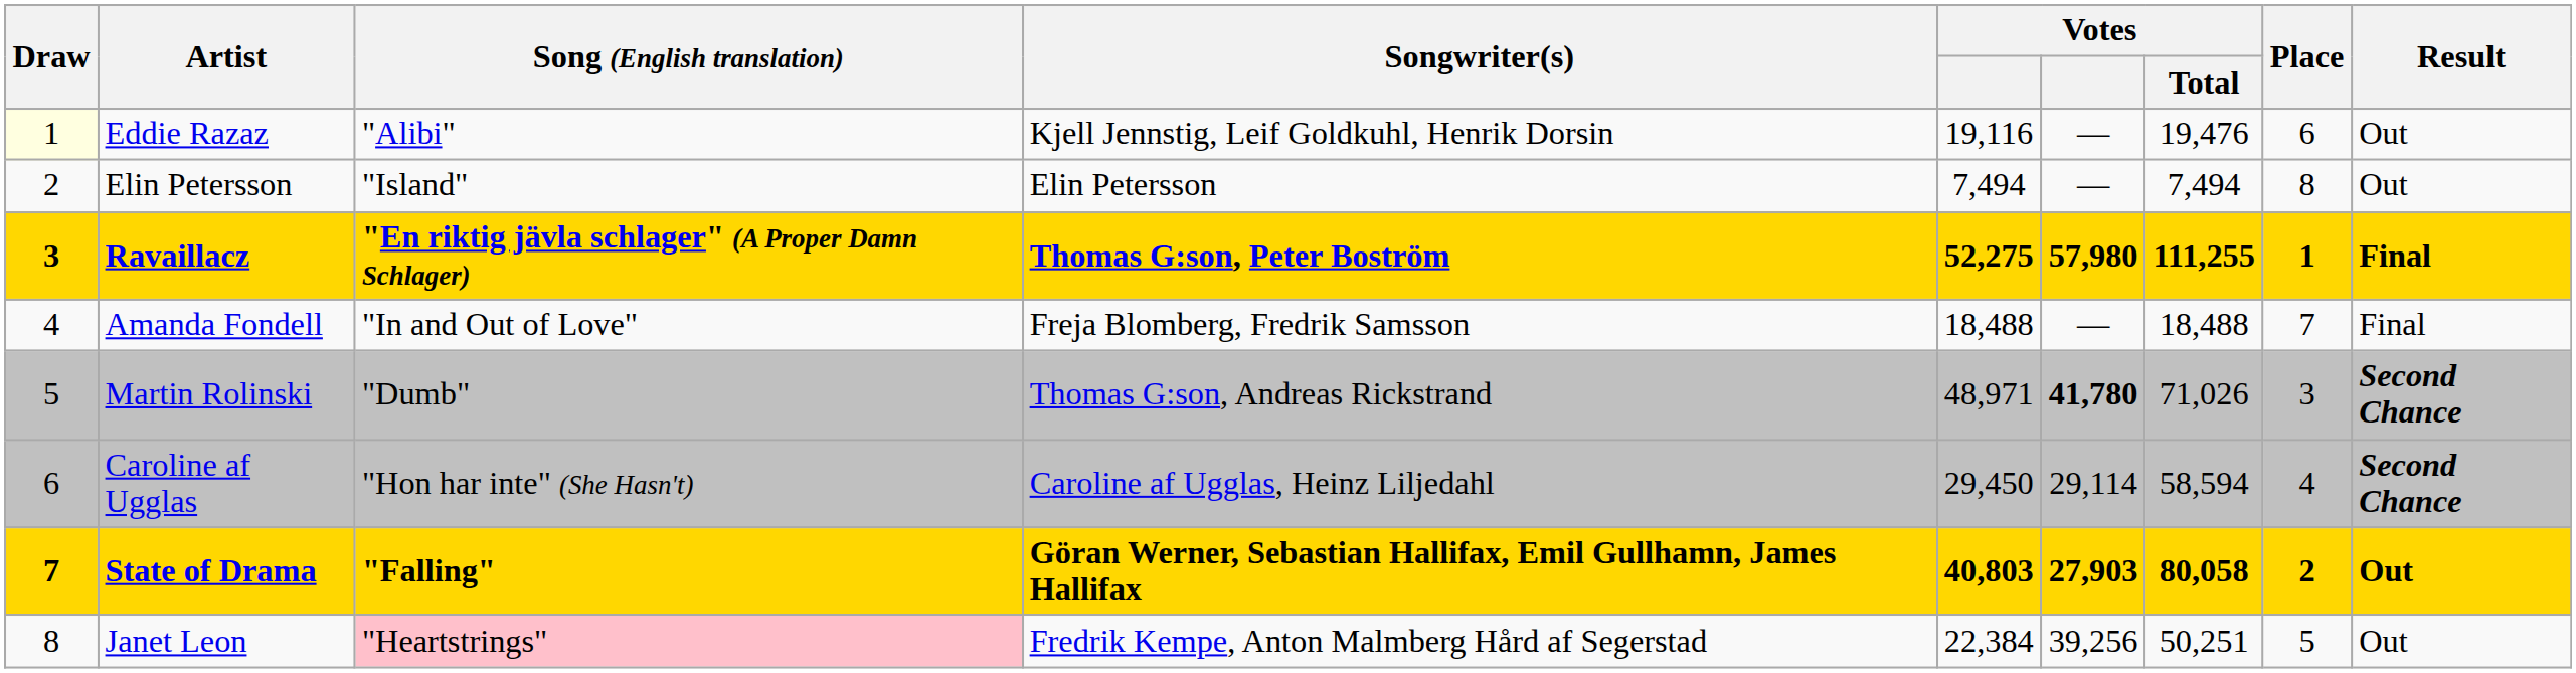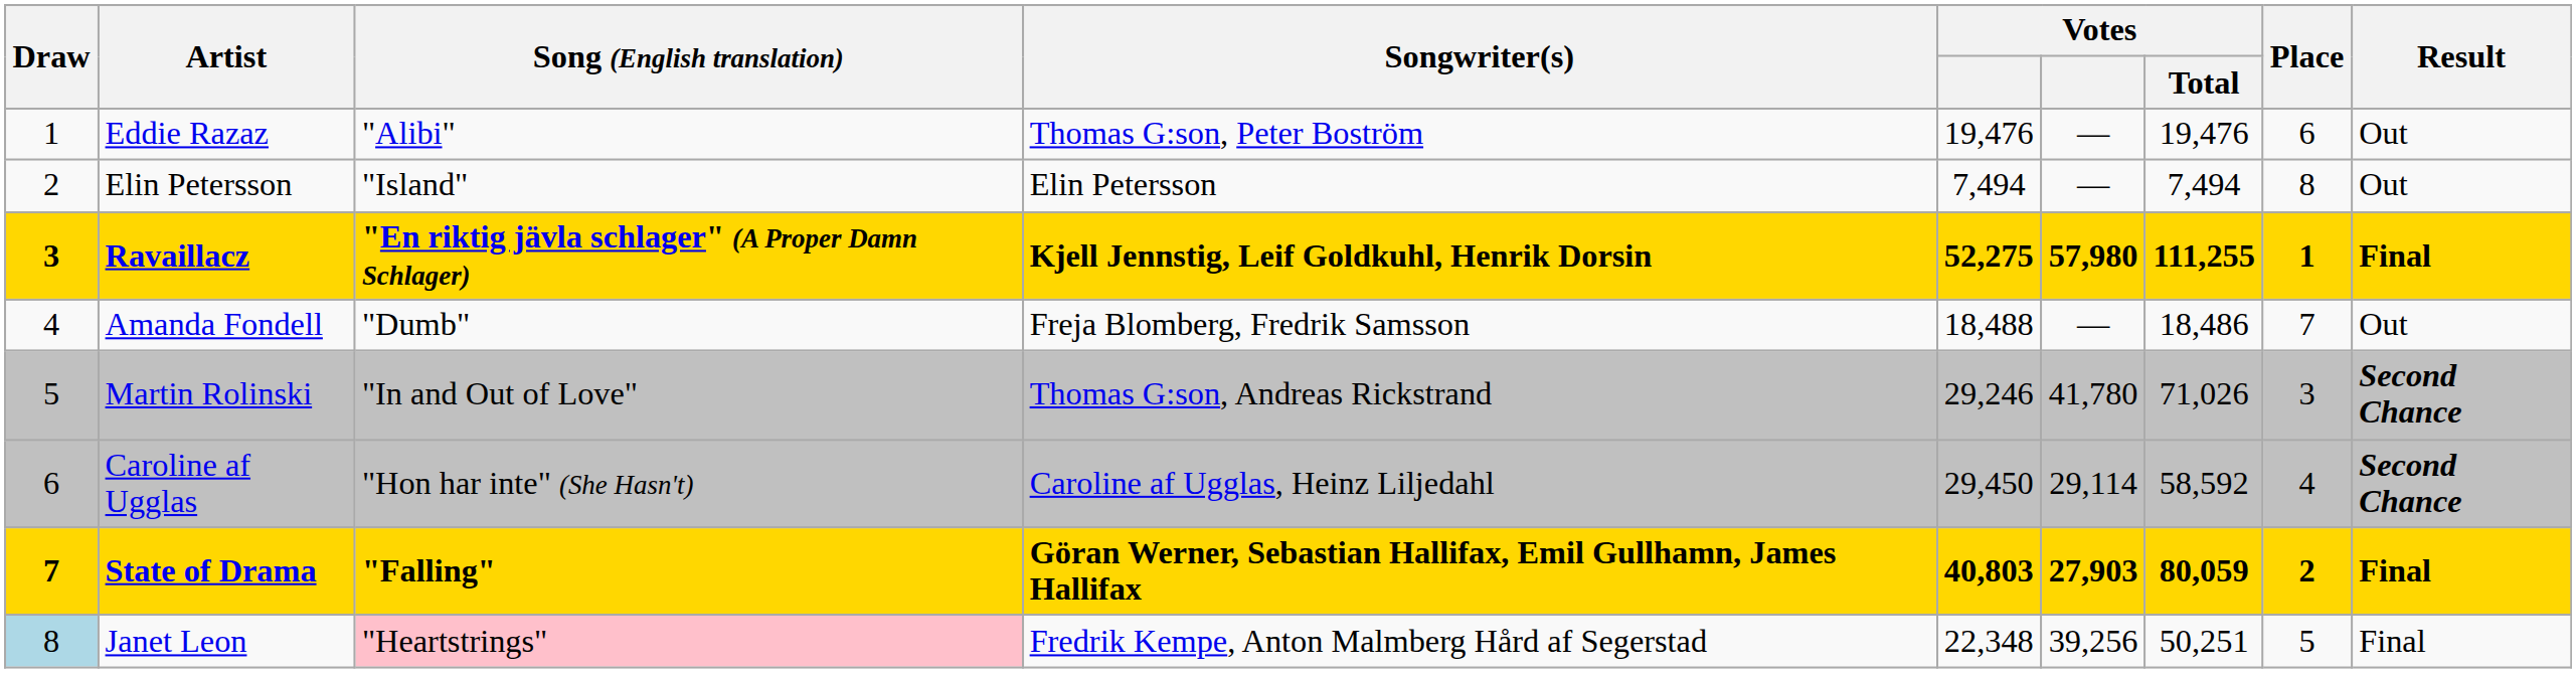 <table class="sortable wikitable" style="margin: 1em auto 1em auto; text-align:center;">
 <tr>
 <th rowspan="2">Draw</th>
 <th rowspan="2">Artist</th>
 <th rowspan="2">Song <small><em>(English translation)</em></small></th>
 <th rowspan="2">Songwriter(s)</th>
 <th colspan="3" class="unsortable">Votes</th>
 <th rowspan="2">Place</th>
 <th rowspan="2">Result</th>
 </tr>
 <tr>
 <th></th>
 <th></th>
 <th>Total</th>
 </tr>
 <tr>
-<td style="background: lightyellow;">1</td>
+<td>1</td>
 <td align="left"><a href='#'>Eddie Razaz</a></td>
 <td align="left">"<a href='#'>Alibi</a>"</td>
-<td align="left">Kjell Jennstig, Leif Goldkuhl, Henrik Dorsin</td>
-<td>19,116</td>
+<td align="left"><a href='#'>Thomas G:son</a>, <a href='#'>Peter Boström</a></td>
+<td>19,476</td>
 <td>—</td>
 <td>19,476</td>
 <td>6</td>
 <td align="left">Out</td>
 </tr>
 <tr>
 <td>2</td>
 <td align="left">Elin Petersson</td>
 <td align="left">"Island"</td>
 <td align="left">Elin Petersson</td>
 <td>7,494</td>
 <td>—</td>
 <td>7,494</td>
 <td>8</td>
 <td align="left">Out</td>
 </tr>
 <tr style="font-weight:bold;background:gold;">
 <td>3</td>
 <td align="left"><a href='#'>Ravaillacz</a></td>
 <td align="left">"<a href='#'>En riktig jävla schlager</a>" <small><em>(A Proper Damn Schlager)</em></small></td>
-<td align="left"><a href='#'>Thomas G:son</a>, <a href='#'>Peter Boström</a></td>
+<td align="left">Kjell Jennstig, Leif Goldkuhl, Henrik Dorsin</td>
 <td>52,275</td>
 <td>57,980</td>
 <td>111,255</td>
 <td>1</td>
 <td align="left">Final</td>
 </tr>
 <tr>
 <td>4</td>
 <td align="left"><a href='#'>Amanda Fondell</a></td>
-<td align="left">"In and Out of Love"</td>
+<td align="left">"Dumb"</td>
 <td align="left">Freja Blomberg, Fredrik Samsson</td>
 <td>18,488</td>
 <td>—</td>
-<td>18,488</td>
+<td>18,486</td>
 <td>7</td>
-<td align="left">Final</td>
+<td align="left">Out</td>
 </tr>
 <tr style="background:silver;">
 <td>5</td>
 <td align="left"><a href='#'>Martin Rolinski</a></td>
-<td align="left">"Dumb"</td>
+<td align="left">"In and Out of Love"</td>
 <td align="left"><a href='#'>Thomas G:son</a>, Andreas Rickstrand</td>
-<td>48,971</td>
-<td><strong>41,780</strong></td>
+<td>29,246</td>
+<td>41,780</td>
 <td>71,026</td>
 <td>3</td>
 <td align="left"><strong><em>Second Chance</em></strong></td>
 </tr>
 <tr style="background:silver;">
 <td>6</td>
 <td align="left"><a href='#'>Caroline af Ugglas</a></td>
 <td align="left">"Hon har inte" <small><em>(She Hasn't)</em></small></td>
 <td align="left"><a href='#'>Caroline af Ugglas</a>, Heinz Liljedahl</td>
 <td>29,450</td>
 <td>29,114</td>
-<td>58,594</td>
+<td>58,592</td>
 <td>4</td>
 <td align="left"><strong><em>Second Chance</em></strong></td>
 </tr>
 <tr style="font-weight:bold;background:gold;">
 <td>7</td>
 <td align="left"><a href='#'>State of Drama</a></td>
 <td align="left">"Falling"</td>
 <td align="left">Göran Werner, Sebastian Hallifax, Emil Gullhamn, James Hallifax</td>
 <td>40,803</td>
 <td>27,903</td>
-<td>80,058</td>
+<td>80,059</td>
 <td>2</td>
-<td align="left">Out</td>
+<td align="left">Final</td>
 </tr>
 <tr>
-<td>8</td>
+<td style="background: lightblue;">8</td>
 <td align="left"><a href='#'>Janet Leon</a></td>
 <td align="left" style="background: pink;">"Heartstrings"</td>
 <td align="left"><a href='#'>Fredrik Kempe</a>, Anton Malmberg Hård af Segerstad</td>
-<td>22,384</td>
+<td>22,348</td>
 <td>39,256</td>
 <td>50,251</td>
 <td>5</td>
-<td align="left">Out</td>
+<td align="left">Final</td>
 </tr>
 </table>
